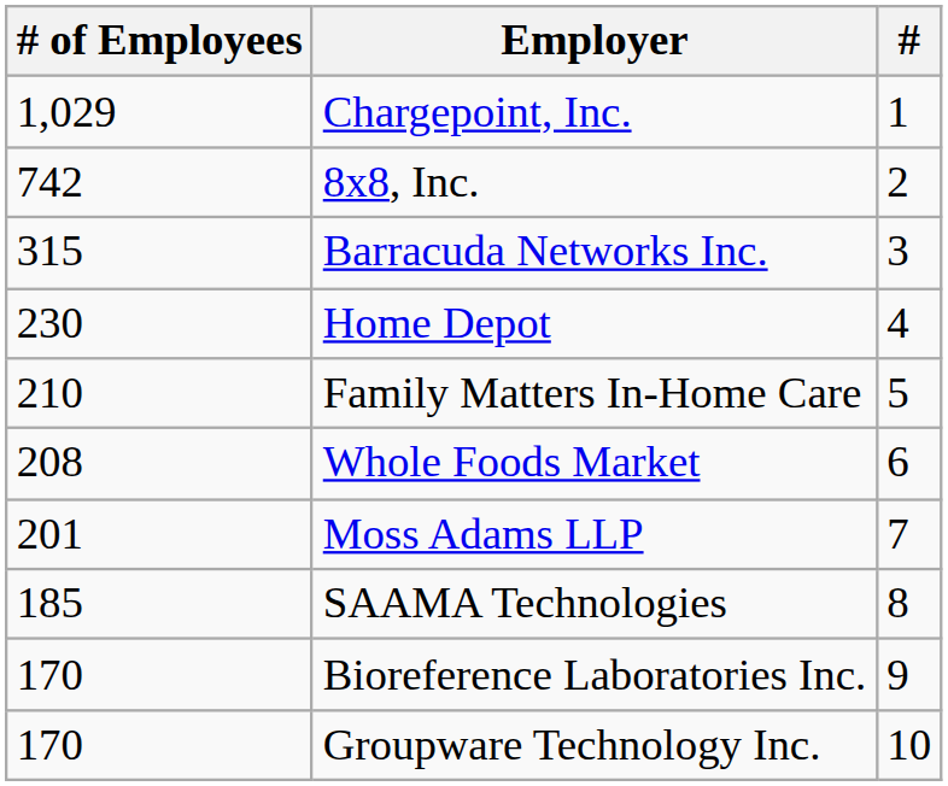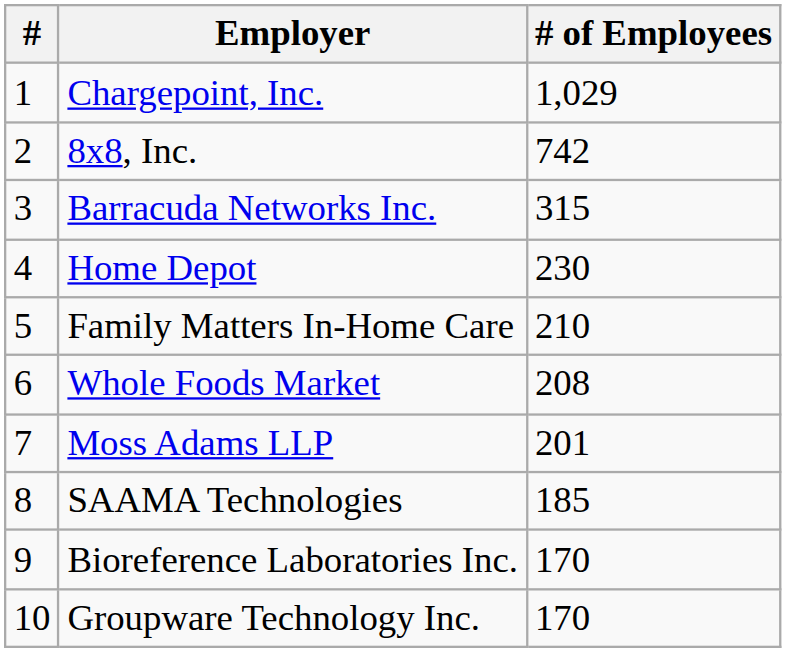 <table class="wikitable sortable">
 <tr>
+<th>#</th>
+<th>Employer</th>
 <th># of Employees</th>
-<th>Employer</th>
-<th>#</th>
 </tr>
 <tr>
+<td>1</td>
+<td><a href='#'>Chargepoint, Inc.</a></td>
 <td>1,029</td>
-<td><a href='#'>Chargepoint, Inc.</a></td>
-<td>1</td>
 </tr>
 <tr>
+<td>2</td>
+<td><a href='#'>8x8</a>, Inc.</td>
 <td>742</td>
-<td><a href='#'>8x8</a>, Inc.</td>
-<td>2</td>
 </tr>
 <tr>
+<td>3</td>
+<td><a href='#'>Barracuda Networks Inc.</a></td>
 <td>315</td>
-<td><a href='#'>Barracuda Networks Inc.</a></td>
-<td>3</td>
 </tr>
 <tr>
+<td>4</td>
+<td><a href='#'>Home Depot</a></td>
 <td>230</td>
-<td><a href='#'>Home Depot</a></td>
-<td>4</td>
 </tr>
 <tr>
+<td>5</td>
+<td>Family Matters In-Home Care</td>
 <td>210</td>
-<td>Family Matters In-Home Care</td>
-<td>5</td>
 </tr>
 <tr>
+<td>6</td>
+<td><a href='#'>Whole Foods Market</a></td>
 <td>208</td>
-<td><a href='#'>Whole Foods Market</a></td>
-<td>6</td>
 </tr>
 <tr>
+<td>7</td>
+<td><a href='#'>Moss Adams LLP</a></td>
 <td>201</td>
-<td><a href='#'>Moss Adams LLP</a></td>
-<td>7</td>
 </tr>
 <tr>
+<td>8</td>
+<td>SAAMA Technologies</td>
 <td>185</td>
-<td>SAAMA Technologies</td>
-<td>8</td>
 </tr>
 <tr>
+<td>9</td>
+<td>Bioreference Laboratories Inc.</td>
 <td>170</td>
-<td>Bioreference Laboratories Inc.</td>
-<td>9</td>
 </tr>
 <tr>
+<td>10</td>
+<td>Groupware Technology Inc.</td>
 <td>170</td>
-<td>Groupware Technology Inc.</td>
-<td>10</td>
 </tr>
 </table>
